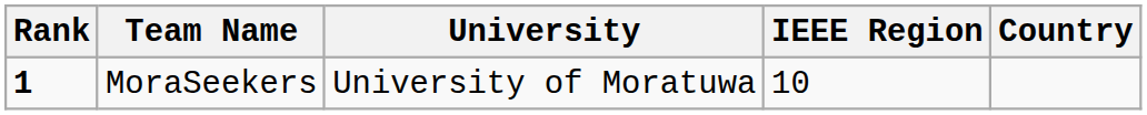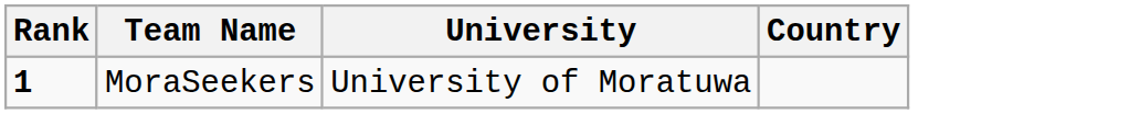 <table class="wikitable">
 <tr>
 <th><strong>Rank</strong></th>
 <th><strong>Team Name</strong></th>
 <th><strong>University</strong></th>
-<th><strong>IEEE Region</strong></th>
 <th><strong>Country</strong></th>
 </tr>
 <tr>
 <td><strong>1</strong></td>
 <td>MoraSeekers</td>
 <td>University of Moratuwa</td>
-<td>10</td>
 <td></td>
 </tr>
 </table>
